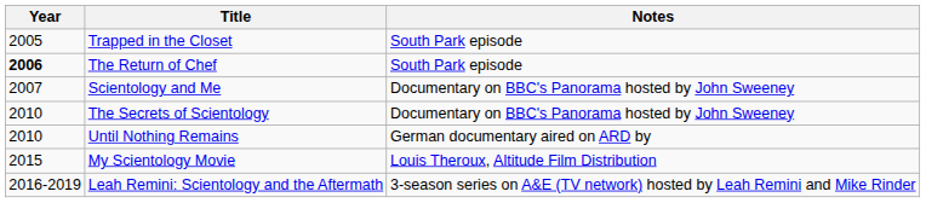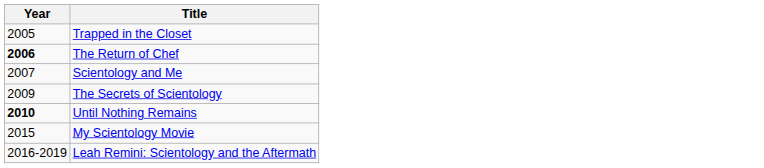 <table class="wikitable sortable">
 <tr>
 <th>Year</th>
 <th>Title</th>
-<th class="unsortable">Notes</th>
 </tr>
 <tr>
 <td>2005</td>
 <td><a href='#'>Trapped in the Closet</a></td>
-<td><a href='#'>South Park</a> episode</td>
 </tr>
 <tr>
 <td><strong>2006</strong></td>
 <td><a href='#'>The Return of Chef</a></td>
-<td><a href='#'>South Park</a> episode</td>
 </tr>
 <tr>
 <td>2007</td>
 <td><a href='#'>Scientology and Me</a></td>
-<td>Documentary on <a href='#'>BBC's Panorama</a> hosted by <a href='#'>John Sweeney</a></td>
 </tr>
 <tr>
-<td>2010</td>
+<td>2009</td>
 <td><a href='#'>The Secrets of Scientology</a></td>
-<td>Documentary on <a href='#'>BBC's Panorama</a> hosted by <a href='#'>John Sweeney</a></td>
 </tr>
 <tr>
-<td>2010</td>
+<td><strong>2010</strong></td>
 <td><a href='#'>Until Nothing Remains</a></td>
-<td>German documentary aired on <a href='#'>ARD</a> by </td>
 </tr>
 <tr>
 <td>2015</td>
 <td><a href='#'>My Scientology Movie</a></td>
-<td><a href='#'>Louis Theroux</a>, <a href='#'>Altitude Film Distribution</a></td>
 </tr>
 <tr>
 <td>2016-2019</td>
 <td><a href='#'>Leah Remini: Scientology and the Aftermath</a></td>
-<td>3-season series on <a href='#'>A&E (TV network)</a> hosted by <a href='#'>Leah Remini</a> and <a href='#'>Mike Rinder</a></td>
 </tr>
 </table>
